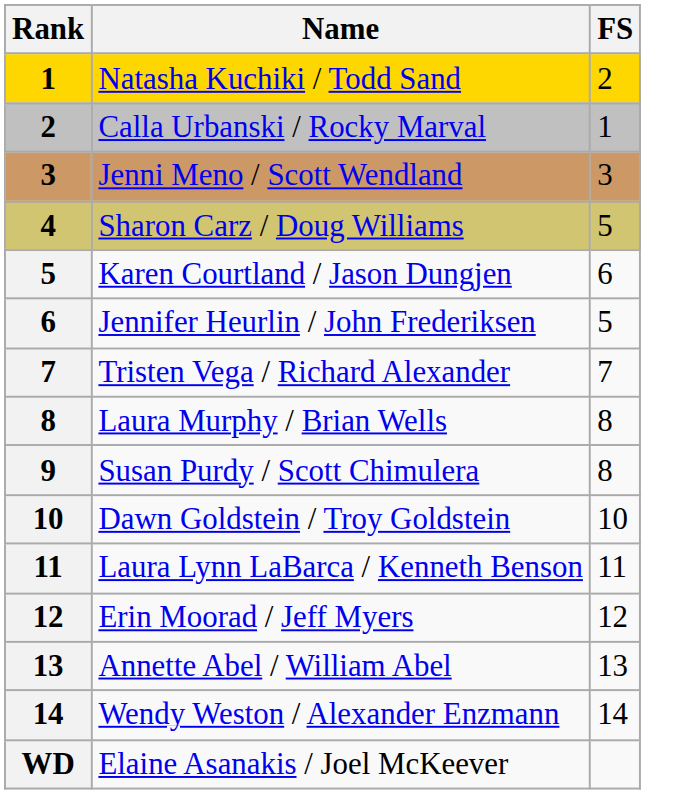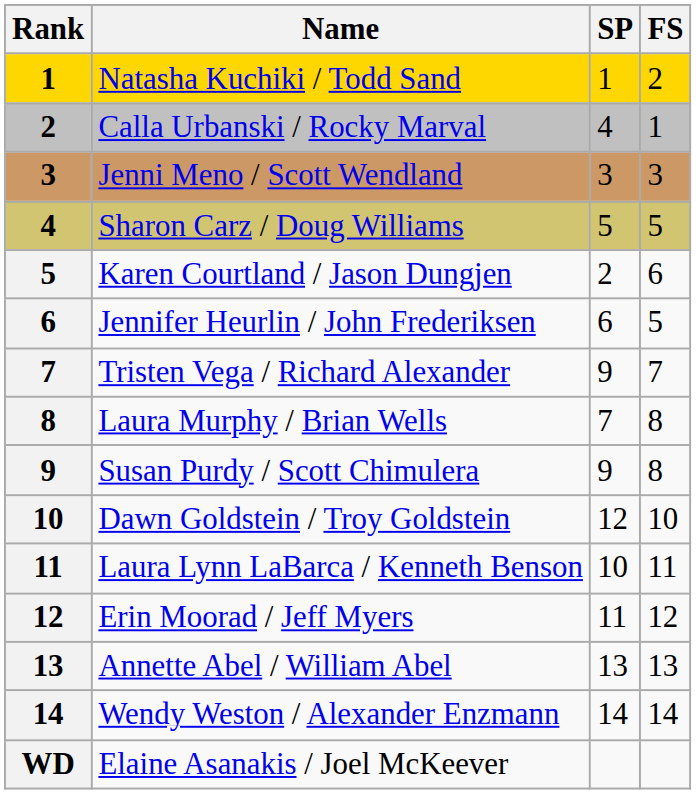 <table class="wikitable">
 <tr>
 <th>Rank</th>
 <th>Name</th>
+<th>SP</th>
 <th>FS</th>
 </tr>
 <tr bgcolor="gold">
 <td align="center"><strong>1</strong></td>
 <td><a href='#'>Natasha Kuchiki</a> / <a href='#'>Todd Sand</a></td>
+<td>1</td>
 <td>2</td>
 </tr>
 <tr bgcolor="silver">
 <td align="center"><strong>2</strong></td>
 <td><a href='#'>Calla Urbanski</a> / <a href='#'>Rocky Marval</a></td>
+<td>4</td>
 <td>1</td>
 </tr>
 <tr bgcolor="cc9966">
 <td align="center"><strong>3</strong></td>
 <td><a href='#'>Jenni Meno</a> / <a href='#'>Scott Wendland</a></td>
 <td>3</td>
+<td>3</td>
 </tr>
 <tr bgcolor="#d1c571">
 <td align="center"><strong>4</strong></td>
 <td><a href='#'>Sharon Carz</a> / <a href='#'>Doug Williams</a></td>
 <td>5</td>
+<td>5</td>
 </tr>
 <tr>
 <th>5</th>
 <td><a href='#'>Karen Courtland</a> / <a href='#'>Jason Dungjen</a></td>
+<td>2</td>
 <td>6</td>
 </tr>
 <tr>
 <th>6</th>
 <td><a href='#'>Jennifer Heurlin</a> / <a href='#'>John Frederiksen</a></td>
+<td>6</td>
 <td>5</td>
 </tr>
 <tr>
 <th>7</th>
 <td><a href='#'>Tristen Vega</a> / <a href='#'>Richard Alexander</a></td>
+<td>9</td>
 <td>7</td>
 </tr>
 <tr>
 <th>8</th>
 <td><a href='#'>Laura Murphy</a> / <a href='#'>Brian Wells</a></td>
+<td>7</td>
 <td>8</td>
 </tr>
 <tr>
 <th>9</th>
 <td><a href='#'>Susan Purdy</a> / <a href='#'>Scott Chimulera</a></td>
+<td>9</td>
 <td>8</td>
 </tr>
 <tr>
 <th>10</th>
 <td><a href='#'>Dawn Goldstein</a> / <a href='#'>Troy Goldstein</a></td>
+<td>12</td>
 <td>10</td>
 </tr>
 <tr>
 <th>11</th>
 <td><a href='#'>Laura Lynn LaBarca</a> / <a href='#'>Kenneth Benson</a></td>
+<td>10</td>
 <td>11</td>
 </tr>
 <tr>
 <th>12</th>
 <td><a href='#'>Erin Moorad</a> / <a href='#'>Jeff Myers</a></td>
+<td>11</td>
 <td>12</td>
 </tr>
 <tr>
 <th>13</th>
 <td><a href='#'>Annette Abel</a> / <a href='#'>William Abel</a></td>
 <td>13</td>
+<td>13</td>
 </tr>
 <tr>
 <th>14</th>
 <td><a href='#'>Wendy Weston</a> / <a href='#'>Alexander Enzmann</a></td>
+<td>14</td>
 <td>14</td>
 </tr>
 <tr>
 <th>WD</th>
 <td><a href='#'>Elaine Asanakis</a> / Joel McKeever</td>
 <td></td>
+<td></td>
 </tr>
 </table>
